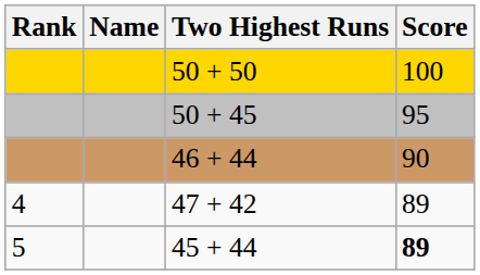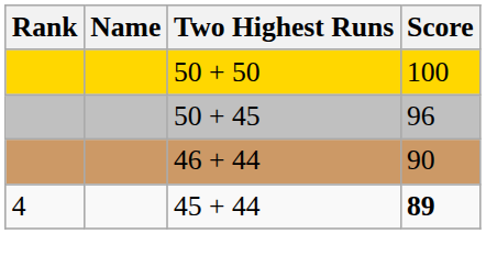 <table class="wikitable">
 <tr>
 <th>Rank</th>
 <th>Name</th>
 <th>Two Highest Runs</th>
 <th>Score</th>
 </tr>
 <tr style="background:gold;">
 <td></td>
 <td></td>
 <td>50 + 50</td>
 <td>100</td>
 </tr>
 <tr style="background:silver;">
 <td></td>
 <td></td>
 <td>50 + 45</td>
-<td>95</td>
+<td>96</td>
 </tr>
 <tr style="background:#CC9966;">
 <td></td>
 <td></td>
 <td>46 + 44</td>
 <td>90</td>
 </tr>
 <tr>
 <td>4</td>
 <td></td>
-<td>47 + 42</td>
-<td>89</td>
-</tr>
-<tr>
-<td>5</td>
-<td></td>
 <td>45 + 44</td>
 <td><strong>89</strong></td>
 </tr>
 </table>
